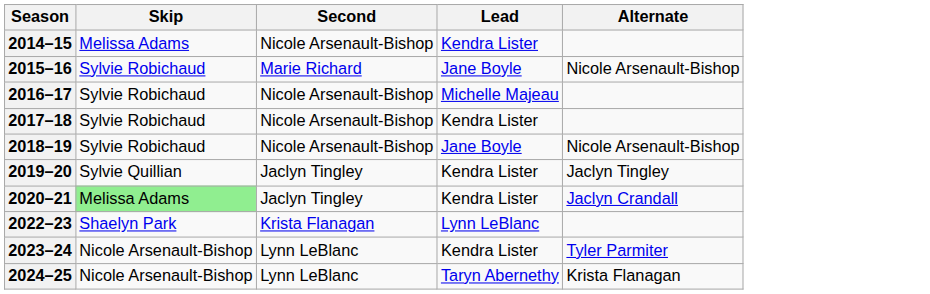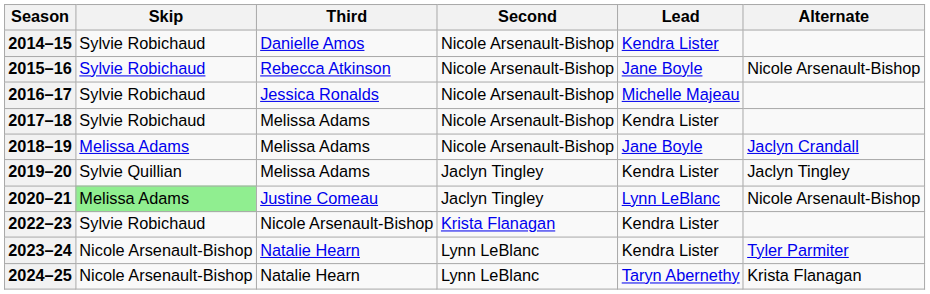 <table class="wikitable">
 <tr>
 <th scope="col">Season</th>
 <th scope="col">Skip</th>
+<th scope="col">Third</th>
 <th scope="col">Second</th>
 <th scope="col">Lead</th>
 <th scope="col">Alternate</th>
 </tr>
 <tr>
 <th scope="row">2014–15</th>
-<td><a href='#'>Melissa Adams</a></td>
+<td>Sylvie Robichaud</td>
+<td><a href='#'>Danielle Amos</a></td>
 <td>Nicole Arsenault-Bishop</td>
 <td><a href='#'>Kendra Lister</a></td>
 <td></td>
 </tr>
 <tr>
 <th scope="row">2015–16</th>
 <td><a href='#'>Sylvie Robichaud</a></td>
-<td><a href='#'>Marie Richard</a></td>
+<td><a href='#'>Rebecca Atkinson</a></td>
+<td>Nicole Arsenault-Bishop</td>
 <td><a href='#'>Jane Boyle</a></td>
 <td>Nicole Arsenault-Bishop</td>
 </tr>
 <tr>
 <th scope="row">2016–17</th>
 <td>Sylvie Robichaud</td>
+<td><a href='#'>Jessica Ronalds</a></td>
 <td>Nicole Arsenault-Bishop</td>
 <td><a href='#'>Michelle Majeau</a></td>
 <td></td>
 </tr>
 <tr>
 <th scope="row">2017–18</th>
 <td>Sylvie Robichaud</td>
+<td>Melissa Adams</td>
 <td>Nicole Arsenault-Bishop</td>
 <td>Kendra Lister</td>
 <td></td>
 </tr>
 <tr>
 <th scope="row">2018–19</th>
-<td>Sylvie Robichaud</td>
+<td><a href='#'>Melissa Adams</a></td>
+<td>Melissa Adams</td>
 <td>Nicole Arsenault-Bishop</td>
 <td><a href='#'>Jane Boyle</a></td>
-<td>Nicole Arsenault-Bishop</td>
+<td><a href='#'>Jaclyn Crandall</a></td>
 </tr>
 <tr>
 <th scope="row">2019–20</th>
 <td>Sylvie Quillian</td>
+<td>Melissa Adams</td>
 <td>Jaclyn Tingley</td>
 <td>Kendra Lister</td>
 <td>Jaclyn Tingley</td>
 </tr>
 <tr>
 <th scope="row">2020–21</th>
 <td style="background: lightgreen;">Melissa Adams</td>
+<td><a href='#'>Justine Comeau</a></td>
 <td>Jaclyn Tingley</td>
-<td>Kendra Lister</td>
-<td><a href='#'>Jaclyn Crandall</a></td>
+<td><a href='#'>Lynn LeBlanc</a></td>
+<td>Nicole Arsenault-Bishop</td>
 </tr>
 <tr>
 <th scope="row">2022–23</th>
-<td><a href='#'>Shaelyn Park</a></td>
+<td>Sylvie Robichaud</td>
+<td>Nicole Arsenault-Bishop</td>
 <td><a href='#'>Krista Flanagan</a></td>
-<td><a href='#'>Lynn LeBlanc</a></td>
+<td>Kendra Lister</td>
 <td></td>
 </tr>
 <tr>
 <th scope="row">2023–24</th>
 <td>Nicole Arsenault-Bishop</td>
+<td><a href='#'>Natalie Hearn</a></td>
 <td>Lynn LeBlanc</td>
 <td>Kendra Lister</td>
 <td><a href='#'>Tyler Parmiter</a></td>
 </tr>
 <tr>
 <th scope="row">2024–25</th>
 <td>Nicole Arsenault-Bishop</td>
+<td>Natalie Hearn</td>
 <td>Lynn LeBlanc</td>
 <td><a href='#'>Taryn Abernethy</a></td>
 <td>Krista Flanagan</td>
 </tr>
 </table>
